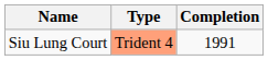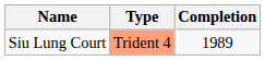 <table class="wikitable" style="text-align: center">
 <tr>
 <th>Name</th>
 <th>Type</th>
 <th>Completion</th>
 </tr>
 <tr>
 <td>Siu Lung Court</td>
 <td style="background: lightsalmon;">Trident 4</td>
-<td>1991</td>
+<td>1989</td>
 </tr>
 </table>
